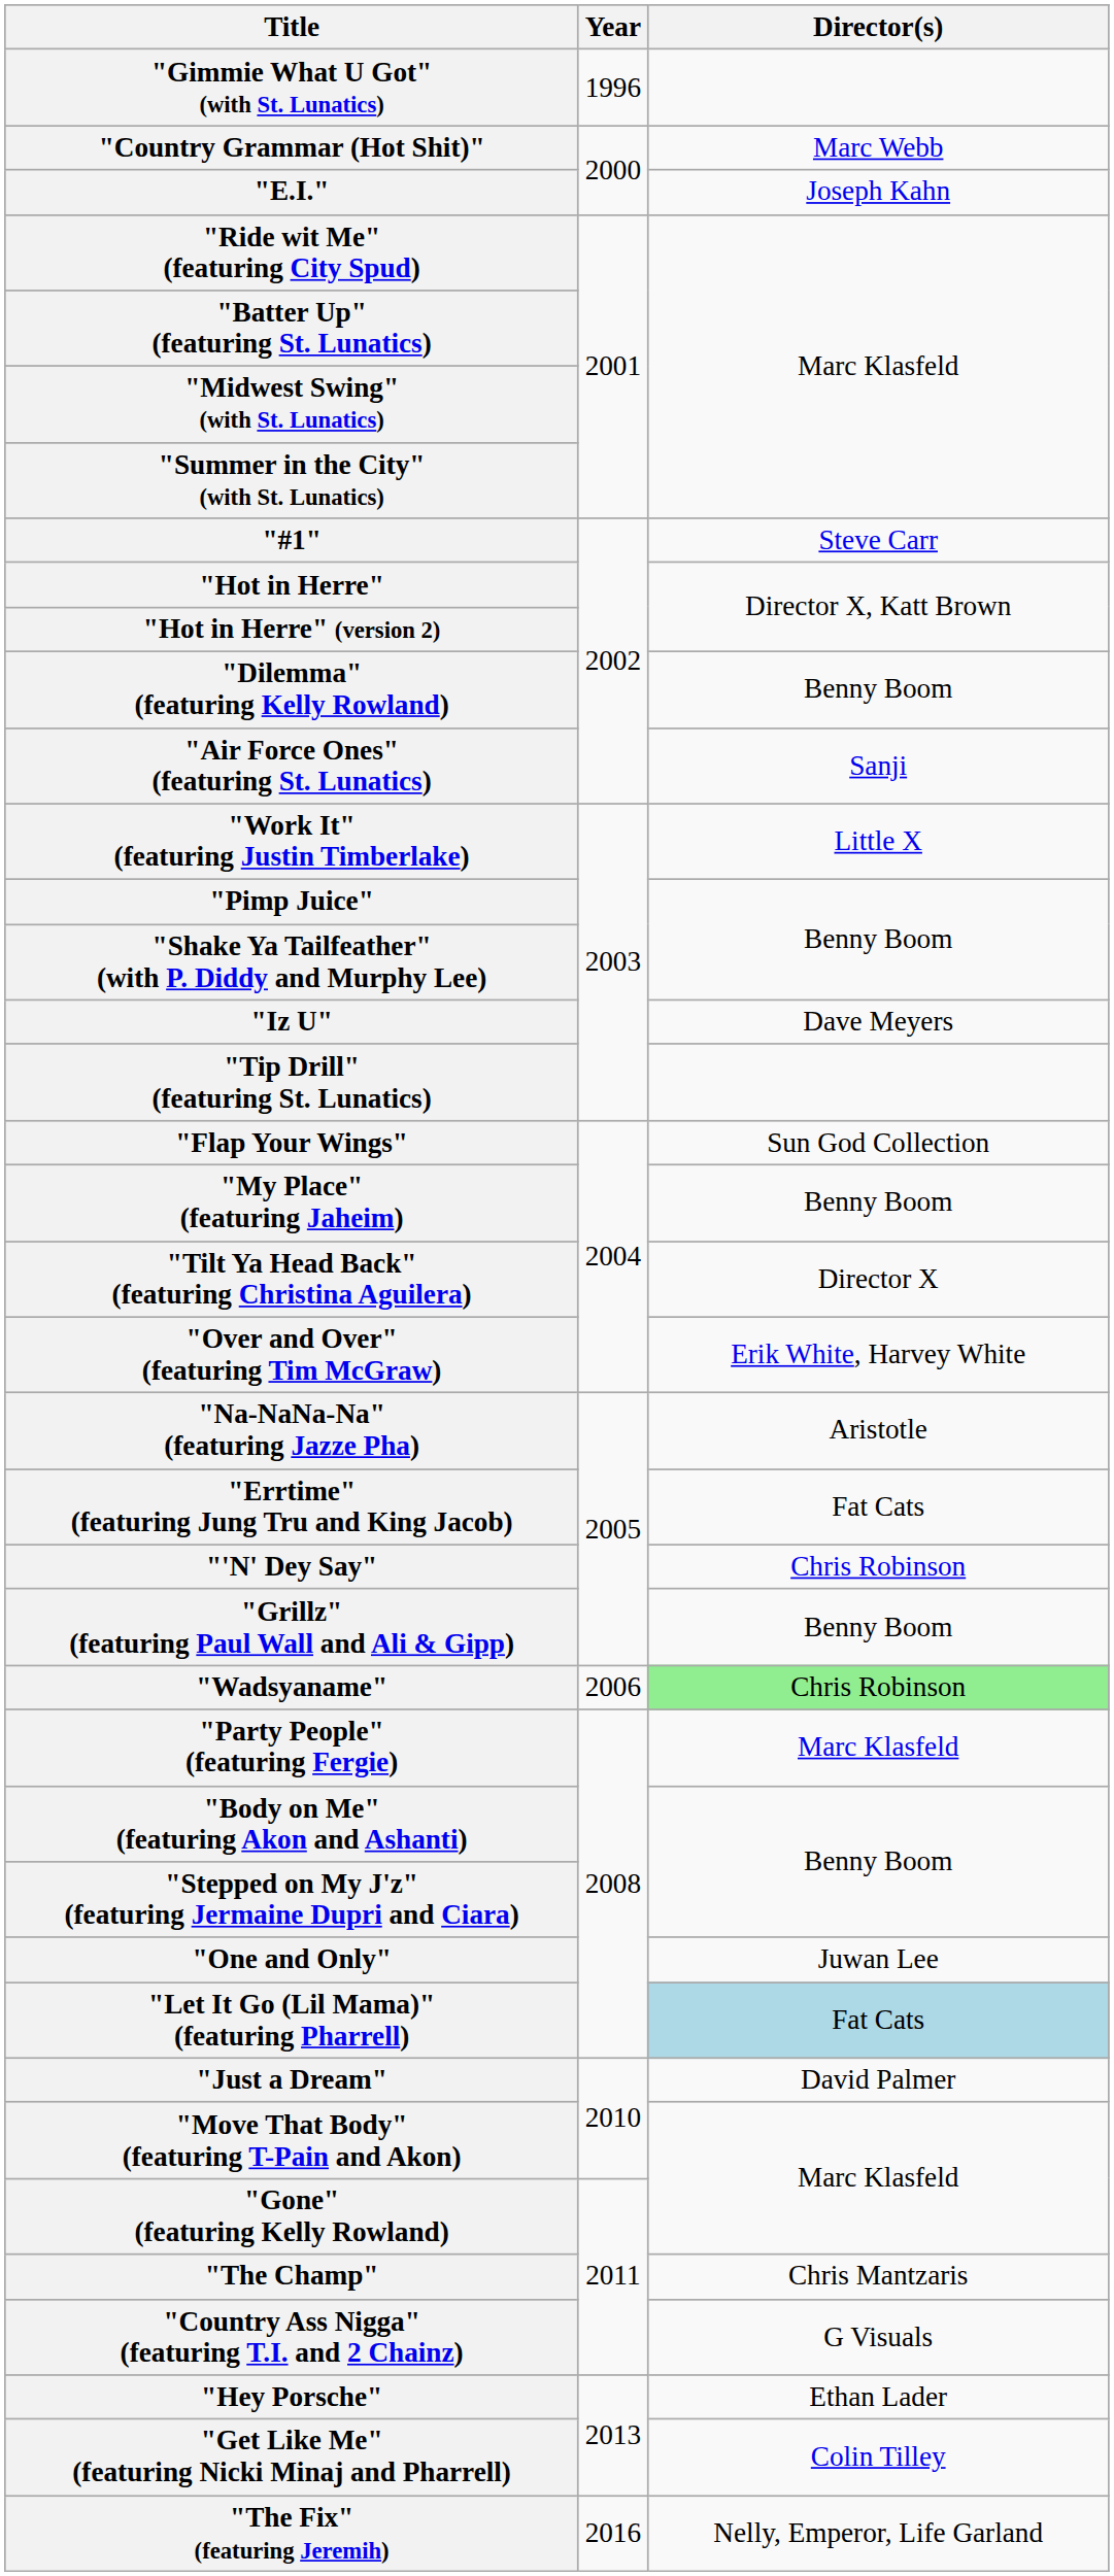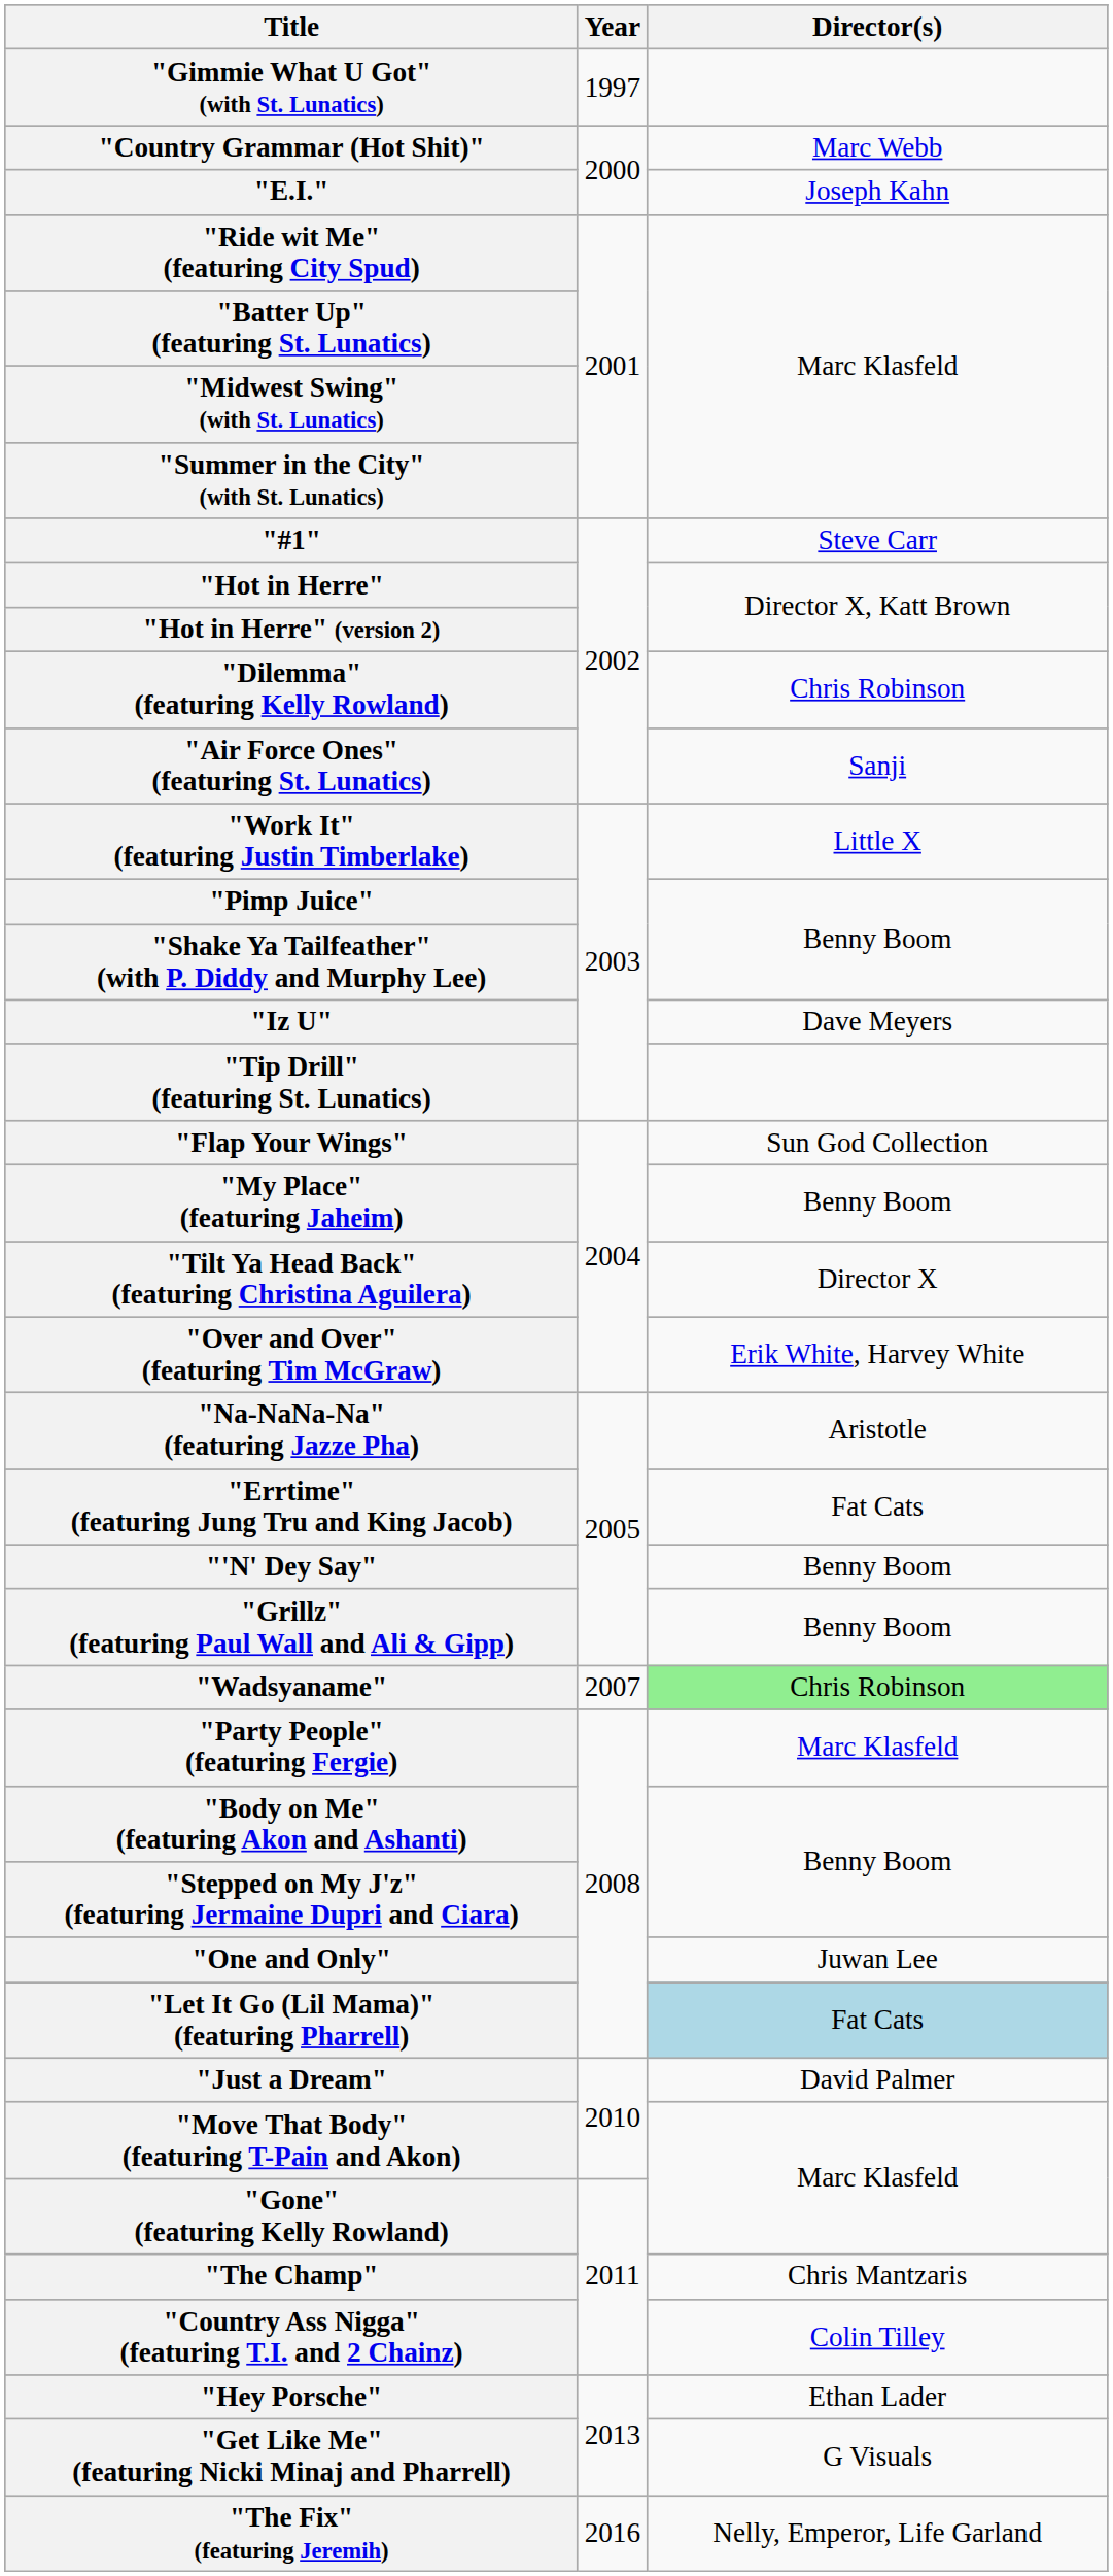 <table class="wikitable plainrowheaders" style="text-align:center;">
 <tr>
 <th scope="col" style="width:20em;">Title</th>
 <th scope="col">Year</th>
 <th scope="col" style="width:16em;">Director(s)</th>
 </tr>
 <tr>
 <th scope="row">"Gimmie What U Got"<br><small>(with <a href='#'>St. Lunatics</a>)</small></th>
-<td>1996</td>
+<td>1997</td>
 <td></td>
 </tr>
 <tr>
 <th scope="row">"Country Grammar (Hot Shit)"</th>
 <td rowspan="2">2000</td>
 <td><a href='#'>Marc Webb</a></td>
 </tr>
 <tr>
 <th scope="row">"E.I."</th>
 <td><a href='#'>Joseph Kahn</a></td>
 </tr>
 <tr>
 <th scope="row">"Ride wit Me"<br><span>(featuring <a href='#'>City Spud</a>)</span></th>
 <td rowspan="4">2001</td>
 <td rowspan="4">Marc Klasfeld</td>
 </tr>
 <tr>
 <th scope="row">"Batter Up"<br><span>(featuring <a href='#'>St. Lunatics</a>)</span></th>
 </tr>
 <tr>
 <th scope="row">"Midwest Swing"<br><small>(with <a href='#'>St. Lunatics</a>)</small></th>
 </tr>
 <tr>
 <th scope="row">"Summer in the City"<br><small>(with St. Lunatics)</small></th>
 </tr>
 <tr>
 <th scope="row">"#1"</th>
 <td rowspan="5">2002</td>
 <td><a href='#'>Steve Carr</a></td>
 </tr>
 <tr>
 <th scope="row">"Hot in Herre"</th>
 <td rowspan="2">Director X, Katt Brown</td>
 </tr>
 <tr>
 <th scope="row">"Hot in Herre" <small>(version 2)</small></th>
 </tr>
 <tr>
 <th scope="row">"Dilemma"<br><span>(featuring <a href='#'>Kelly Rowland</a>)</span></th>
-<td>Benny Boom</td>
+<td><a href='#'>Chris Robinson</a></td>
 </tr>
 <tr>
 <th scope="row">"Air Force Ones"<br><span>(featuring <a href='#'>St. Lunatics</a>)</span></th>
 <td><a href='#'>Sanji</a></td>
 </tr>
 <tr>
 <th scope="row">"Work It"<br><span>(featuring <a href='#'>Justin Timberlake</a>)</span></th>
 <td rowspan="5">2003</td>
 <td><a href='#'>Little X</a></td>
 </tr>
 <tr>
 <th scope="row">"Pimp Juice"</th>
 <td rowspan="2">Benny Boom</td>
 </tr>
 <tr>
 <th scope="row">"Shake Ya Tailfeather"<br><span>(with <a href='#'>P. Diddy</a> and Murphy Lee)</span></th>
 </tr>
 <tr>
 <th scope="row">"Iz U"</th>
 <td>Dave Meyers</td>
 </tr>
 <tr>
 <th scope="row">"Tip Drill"<br><span>(featuring St. Lunatics)</span></th>
 <td></td>
 </tr>
 <tr>
 <th scope="row">"Flap Your Wings"</th>
 <td rowspan="4">2004</td>
 <td>Sun God Collection</td>
 </tr>
 <tr>
 <th scope="row">"My Place"<br><span>(featuring <a href='#'>Jaheim</a>)</span></th>
 <td>Benny Boom</td>
 </tr>
 <tr>
 <th scope="row">"Tilt Ya Head Back"<br><span>(featuring <a href='#'>Christina Aguilera</a>)</span></th>
 <td>Director X</td>
 </tr>
 <tr>
 <th scope="row">"Over and Over"<br><span>(featuring <a href='#'>Tim McGraw</a>)</span></th>
 <td><a href='#'>Erik White</a>, Harvey White</td>
 </tr>
 <tr>
 <th scope="row">"Na-NaNa-Na"<br><span>(featuring <a href='#'>Jazze Pha</a>)</span></th>
 <td rowspan="4">2005</td>
 <td>Aristotle</td>
 </tr>
 <tr>
 <th scope="row">"Errtime"<br><span>(featuring Jung Tru and King Jacob)</span></th>
 <td>Fat Cats</td>
 </tr>
 <tr>
 <th scope="row">"'N' Dey Say"</th>
-<td><a href='#'>Chris Robinson</a></td>
+<td>Benny Boom</td>
 </tr>
 <tr>
 <th scope="row">"Grillz"<br><span>(featuring <a href='#'>Paul Wall</a> and <a href='#'>Ali & Gipp</a>)</span></th>
 <td>Benny Boom</td>
 </tr>
 <tr>
 <th scope="row">"Wadsyaname"</th>
-<td>2006</td>
+<td>2007</td>
 <td style="background: lightgreen;">Chris Robinson</td>
 </tr>
 <tr>
 <th scope="row">"Party People"<br><span>(featuring <a href='#'>Fergie</a>)</span></th>
 <td rowspan="5">2008</td>
 <td><a href='#'>Marc Klasfeld</a></td>
 </tr>
 <tr>
 <th scope="row">"Body on Me"<br><span>(featuring <a href='#'>Akon</a> and <a href='#'>Ashanti</a>)</span></th>
 <td rowspan="2">Benny Boom</td>
 </tr>
 <tr>
 <th scope="row">"Stepped on My J'z" <br><span>(featuring <a href='#'>Jermaine Dupri</a> and <a href='#'>Ciara</a>)</span></th>
 </tr>
 <tr>
 <th scope="row">"One and Only"</th>
 <td>Juwan Lee</td>
 </tr>
 <tr>
 <th scope="row">"Let It Go (Lil Mama)"<br><span>(featuring <a href='#'>Pharrell</a>)</span></th>
 <td style="background: lightblue;">Fat Cats</td>
 </tr>
 <tr>
 <th scope="row">"Just a Dream"</th>
 <td rowspan="2">2010</td>
 <td>David Palmer</td>
 </tr>
 <tr>
 <th scope="row">"Move That Body"<br><span>(featuring <a href='#'>T-Pain</a> and Akon)</span></th>
 <td rowspan="2">Marc Klasfeld</td>
 </tr>
 <tr>
 <th scope="row">"Gone"<br><span>(featuring Kelly Rowland)</span></th>
 <td rowspan="3">2011</td>
 </tr>
 <tr>
 <th scope="row">"The Champ"</th>
 <td>Chris Mantzaris</td>
 </tr>
 <tr>
 <th scope="row">"Country Ass Nigga"<br><span>(featuring <a href='#'>T.I.</a> and <a href='#'>2 Chainz</a>)</span></th>
-<td>G Visuals</td>
+<td><a href='#'>Colin Tilley</a></td>
 </tr>
 <tr>
 <th scope="row">"Hey Porsche"</th>
 <td rowspan="2">2013</td>
 <td>Ethan Lader</td>
 </tr>
 <tr>
 <th scope="row">"Get Like Me"<br><span>(featuring Nicki Minaj and Pharrell)</span></th>
-<td><a href='#'>Colin Tilley</a></td>
+<td>G Visuals</td>
 </tr>
 <tr>
 <th scope="row">"The Fix"<br><small>(featuring <a href='#'>Jeremih</a>)</small></th>
 <td>2016</td>
 <td>Nelly, Emperor, Life Garland</td>
 </tr>
 </table>
